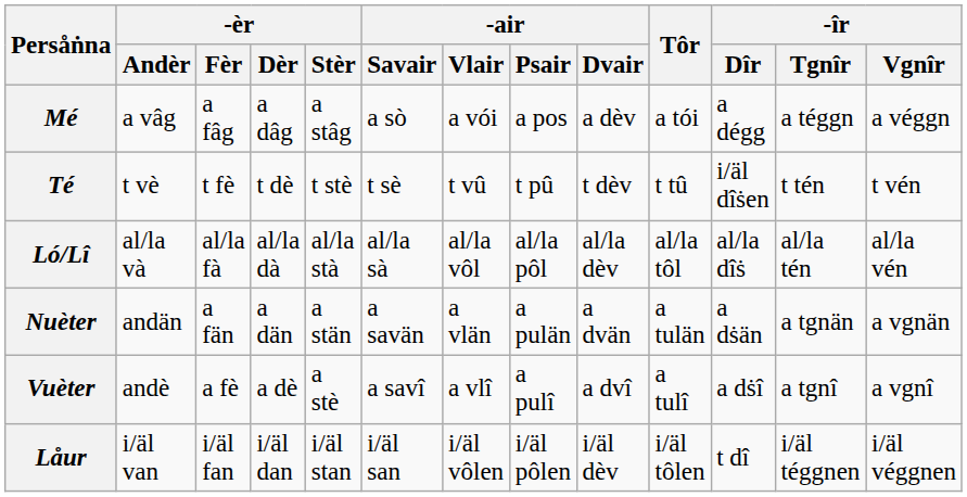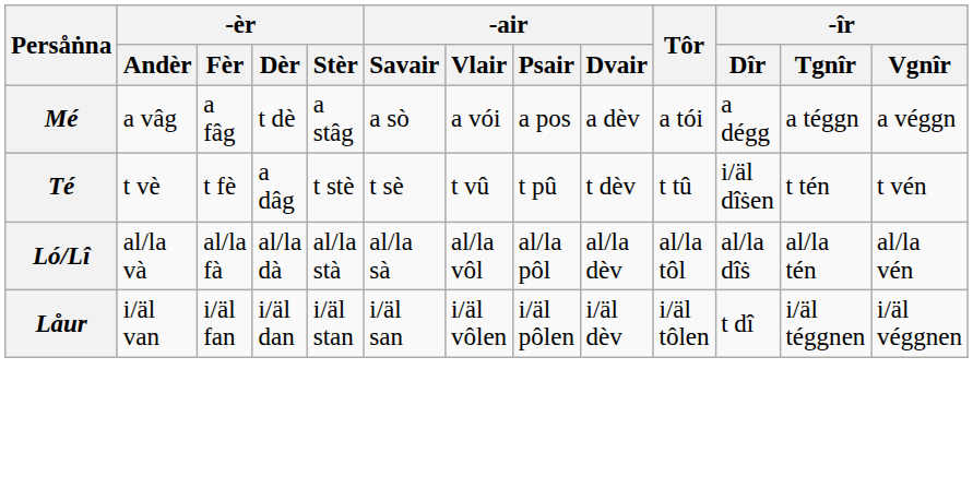 <table class="wikitable">
 <tr>
 <th rowspan="2">Persåṅna</th>
 <th colspan="4">-èr</th>
 <th colspan="4">-air</th>
 <th rowspan="2">Tôr</th>
 <th colspan="3">-îr</th>
 </tr>
 <tr>
 <th>Andèr</th>
 <th>Fèr</th>
 <th>Dèr</th>
 <th>Stèr</th>
 <th>Savair</th>
 <th>Vlair</th>
 <th>Psair</th>
 <th>Dvair</th>
 <th>Dîr</th>
 <th>Tgnîr</th>
 <th>Vgnîr</th>
 </tr>
 <tr>
 <th><em>Mé</em></th>
 <td>a vâg</td>
 <td>a fâg</td>
-<td>a dâg</td>
+<td>t dè</td>
 <td>a stâg</td>
 <td>a sò</td>
 <td>a vói</td>
 <td>a pos</td>
 <td>a dèv</td>
 <td>a tói</td>
 <td>a dégg</td>
 <td>a téggn</td>
 <td>a véggn</td>
 </tr>
 <tr>
 <th><em>Té</em></th>
 <td>t vè</td>
 <td>t fè</td>
-<td>t dè</td>
+<td>a dâg</td>
 <td>t stè</td>
 <td>t sè</td>
 <td>t vû</td>
 <td>t pû</td>
 <td>t dèv</td>
 <td>t tû</td>
 <td>i/äl dîṡen</td>
 <td>t tén</td>
 <td>t vén</td>
 </tr>
 <tr>
 <th><em>Ló/Lî</em></th>
 <td>al/la và</td>
 <td>al/la fà</td>
 <td>al/la dà</td>
 <td>al/la stà</td>
 <td>al/la sà</td>
 <td>al/la vôl</td>
 <td>al/la pôl</td>
 <td>al/la dèv</td>
 <td>al/la tôl</td>
 <td>al/la dîṡ</td>
 <td>al/la tén</td>
 <td>al/la vén</td>
 </tr>
 <tr>
-<th><em>Nuèter</em></th>
-<td>andän</td>
-<td>a fän</td>
-<td>a dän</td>
-<td>a stän</td>
-<td>a savän</td>
-<td>a vlän</td>
-<td>a pulän</td>
-<td>a dvän</td>
-<td>a tulän</td>
-<td>a dṡän</td>
-<td>a tgnän</td>
-<td>a vgnän</td>
-</tr>
-<tr>
-<th><em>Vuèter</em></th>
-<td>andè</td>
-<td>a fè</td>
-<td>a dè</td>
-<td>a stè</td>
-<td>a savî</td>
-<td>a vlî</td>
-<td>a pulî</td>
-<td>a dvî</td>
-<td>a tulî</td>
-<td>a dṡî</td>
-<td>a tgnî</td>
-<td>a vgnî</td>
-</tr>
-<tr>
 <th rowspan="2"><em>Låur</em></th>
 <td>i/äl van</td>
 <td>i/äl fan</td>
 <td>i/äl dan</td>
 <td>i/äl stan</td>
 <td>i/äl san</td>
 <td>i/äl vôlen</td>
 <td>i/äl pôlen</td>
 <td>i/äl dèv</td>
 <td>i/äl tôlen</td>
 <td>t dî</td>
 <td>i/äl téggnen</td>
 <td>i/äl véggnen</td>
 </tr>
 </table>
